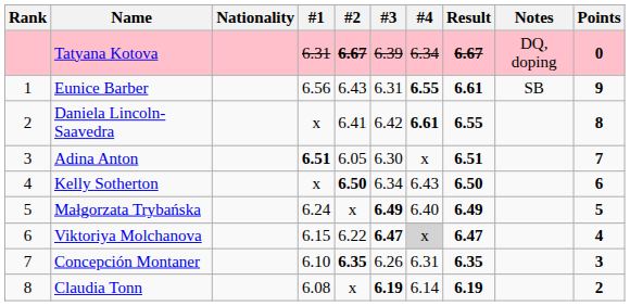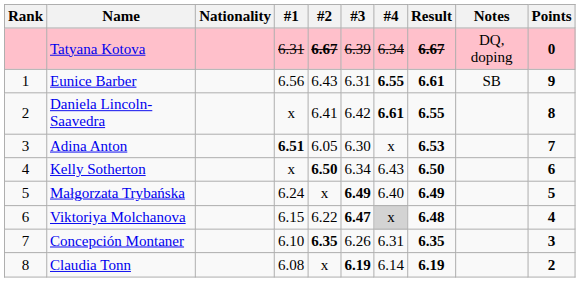 <table class="wikitable sortable" style="text-align:center">
 <tr>
 <th>Rank</th>
 <th>Name</th>
 <th>Nationality</th>
 <th>#1</th>
 <th>#2</th>
 <th>#3</th>
 <th>#4</th>
 <th>Result</th>
 <th>Notes</th>
 <th>Points</th>
 </tr>
 <tr bgcolor=pink>
 <td></td>
 <td align=left><a href='#'>Tatyana Kotova</a></td>
 <td align=left></td>
 <td><s>6.31</s></td>
 <td><s><strong>6.67</strong></s></td>
 <td><s>6.39</s></td>
 <td><s>6.34</s></td>
 <td><s><strong>6.67</strong></s></td>
 <td>DQ, doping</td>
 <td><strong>0</strong></td>
 </tr>
 <tr>
 <td>1</td>
 <td align=left><a href='#'>Eunice Barber</a></td>
 <td align=left></td>
 <td>6.56</td>
 <td>6.43</td>
 <td>6.31</td>
 <td><strong>6.55</strong></td>
 <td><strong>6.61</strong></td>
 <td>SB</td>
 <td><strong>9</strong></td>
 </tr>
 <tr>
 <td>2</td>
 <td align=left><a href='#'>Daniela Lincoln-Saavedra</a></td>
 <td align=left></td>
 <td>x</td>
 <td>6.41</td>
 <td>6.42</td>
 <td><strong>6.61</strong></td>
 <td><strong>6.55</strong></td>
 <td></td>
 <td><strong>8</strong></td>
 </tr>
 <tr>
 <td>3</td>
 <td align=left><a href='#'>Adina Anton</a></td>
 <td align=left></td>
 <td><strong>6.51</strong></td>
 <td>6.05</td>
 <td>6.30</td>
 <td>x</td>
-<td><strong>6.51</strong></td>
+<td><strong>6.53</strong></td>
 <td></td>
 <td><strong>7</strong></td>
 </tr>
 <tr>
 <td>4</td>
 <td align=left><a href='#'>Kelly Sotherton</a></td>
 <td align=left></td>
 <td>x</td>
 <td><strong>6.50</strong></td>
 <td>6.34</td>
 <td>6.43</td>
 <td><strong>6.50</strong></td>
 <td></td>
 <td><strong>6</strong></td>
 </tr>
 <tr>
 <td>5</td>
 <td align=left><a href='#'>Małgorzata Trybańska</a></td>
 <td align=left></td>
 <td>6.24</td>
 <td>x</td>
 <td><strong>6.49</strong></td>
 <td>6.40</td>
 <td><strong>6.49</strong></td>
 <td></td>
 <td><strong>5</strong></td>
 </tr>
 <tr>
 <td>6</td>
 <td align=left><a href='#'>Viktoriya Molchanova</a></td>
 <td align=left></td>
 <td>6.15</td>
 <td>6.22</td>
 <td><strong>6.47</strong></td>
 <td style="background: lightgrey;">x</td>
-<td><strong>6.47</strong></td>
+<td><strong>6.48</strong></td>
 <td></td>
 <td><strong>4</strong></td>
 </tr>
 <tr>
 <td>7</td>
 <td align=left><a href='#'>Concepción Montaner</a></td>
 <td align=left></td>
 <td>6.10</td>
 <td><strong>6.35</strong></td>
 <td>6.26</td>
 <td>6.31</td>
 <td><strong>6.35</strong></td>
 <td></td>
 <td><strong>3</strong></td>
 </tr>
 <tr>
 <td>8</td>
 <td align=left><a href='#'>Claudia Tonn</a></td>
 <td align=left></td>
 <td>6.08</td>
 <td>x</td>
 <td><strong>6.19</strong></td>
 <td>6.14</td>
 <td><strong>6.19</strong></td>
 <td></td>
 <td><strong>2</strong></td>
 </tr>
 </table>
